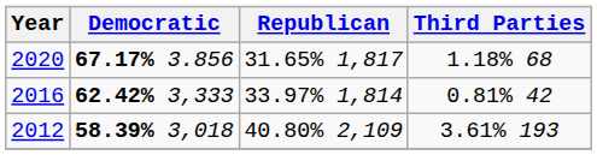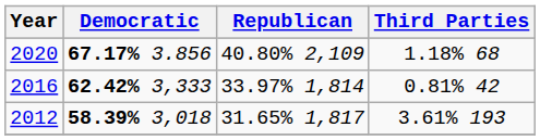 <table class="wikitable"  style="float:right; margin:1em; font-size:95%;">
 <tr style="background:lightgrey;">
 <th>Year</th>
 <th><a href='#'>Democratic</a></th>
 <th><a href='#'>Republican</a></th>
 <th><a href='#'>Third Parties</a></th>
 </tr>
 <tr>
 <td align="center" ><a href='#'>2020</a></td>
 <td align="center" ><strong>67.17%</strong> <em>3.856</em></td>
-<td align="center" >31.65% <em>1,817</em></td>
+<td align="center" >40.80% <em>2,109</em></td>
 <td align="center" >1.18% <em>68</em></td>
 </tr>
 <tr>
 <td align="center" ><a href='#'>2016</a></td>
 <td align="center" ><strong>62.42%</strong> <em>3,333</em></td>
 <td align="center" >33.97% <em>1,814</em></td>
 <td align="center" >0.81% <em>42</em></td>
 </tr>
 <tr>
 <td align="center" ><a href='#'>2012</a></td>
 <td align="center" ><strong>58.39%</strong> <em>3,018</em></td>
-<td align="center" >40.80% <em>2,109</em></td>
+<td align="center" >31.65% <em>1,817</em></td>
 <td align="center" >3.61% <em>193</em></td>
 </tr>
 <tr>
 </tr>
 </table>
